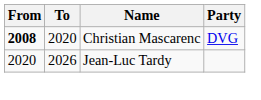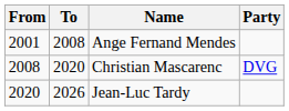 <table class="wikitable">
 <tr>
 <th>From</th>
 <th>To</th>
 <th>Name</th>
 <th>Party</th>
 </tr>
 <tr>
-<td><strong>2008</strong></td>
+<td>2001</td>
+<td>2008</td>
+<td>Ange Fernand Mendes</td>
+<td></td>
+</tr>
+<tr>
+<td>2008</td>
 <td>2020</td>
 <td>Christian Mascarenc</td>
 <td><a href='#'>DVG</a></td>
 </tr>
 <tr>
 <td>2020</td>
 <td>2026</td>
 <td>Jean-Luc Tardy</td>
 <td></td>
 </tr>
 </table>
